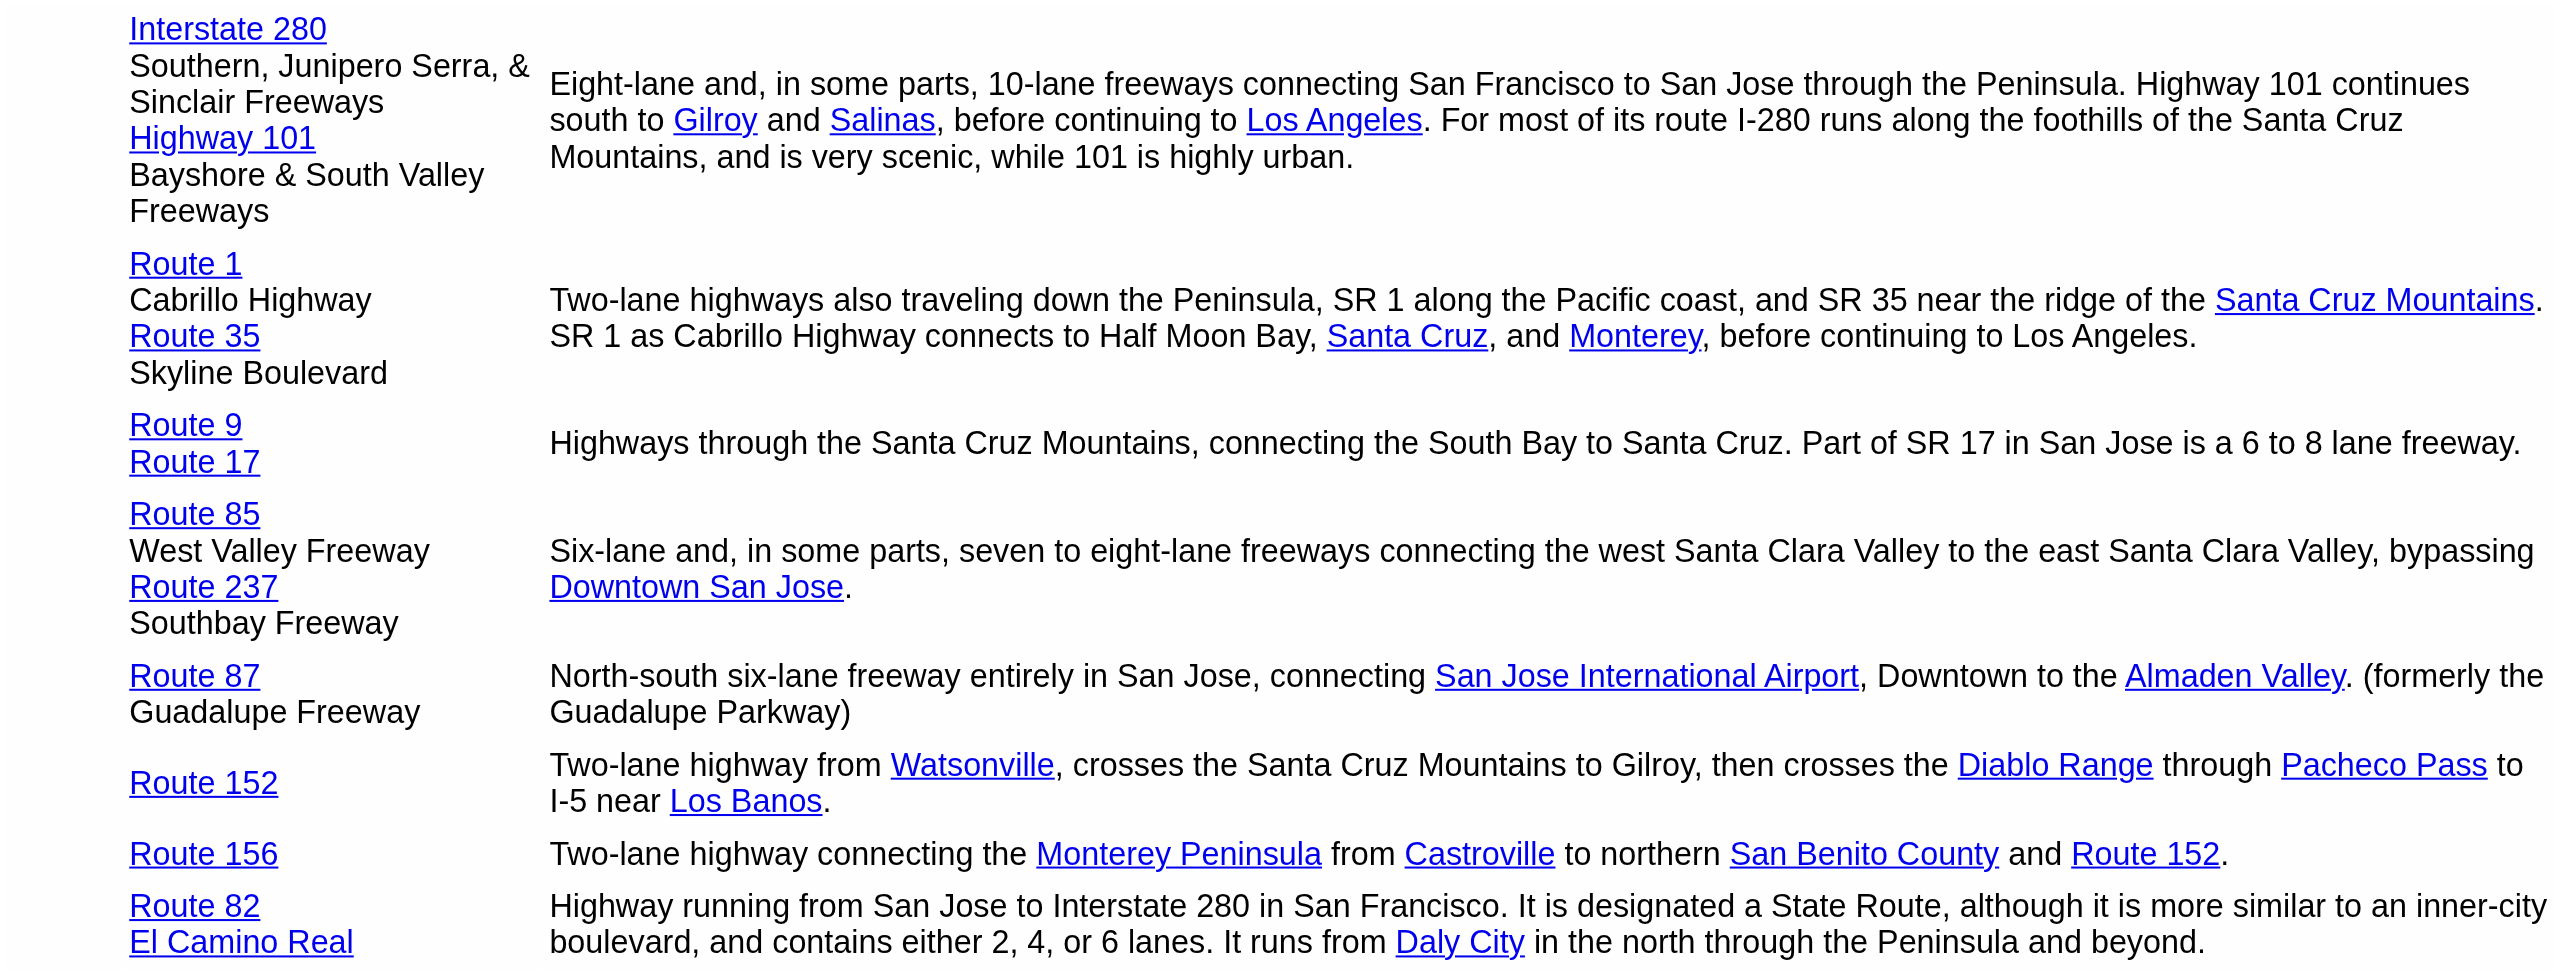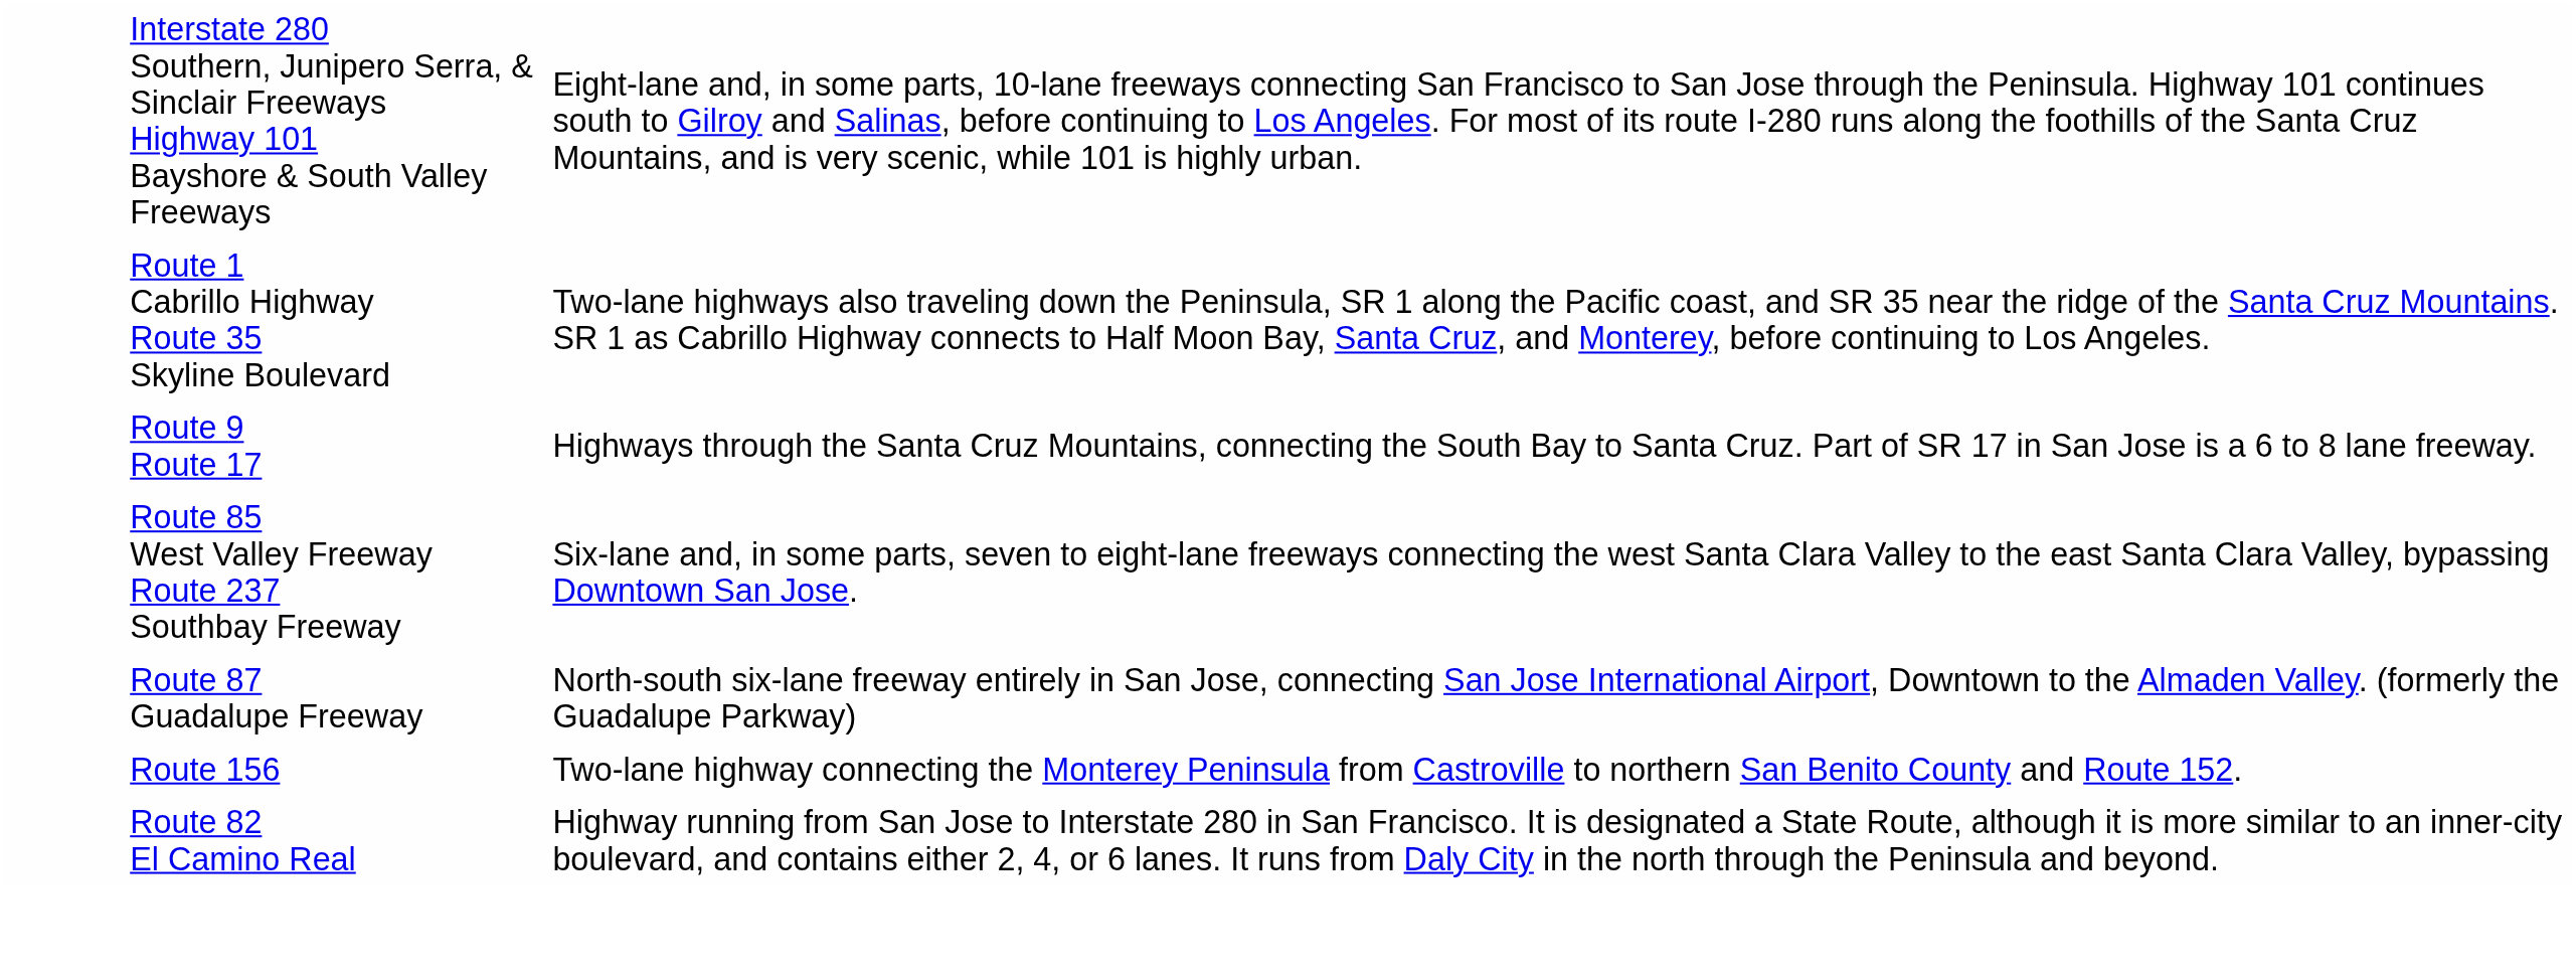 <table width="100%" cellpadding="4" cellspacing="0">
 <tr>
 <td style="width:50px; text-align:center" bgcolor="#fefefe"></td>
 <td style="width:200px; text-align:left" bgcolor="#fefefe"><a href='#'>Interstate 280</a><br>Southern, Junipero Serra, & Sinclair Freeways<br><a href='#'>Highway 101</a><br>Bayshore & South Valley Freeways</td>
 <td bgcolor="#fefefe">Eight-lane and, in some parts, 10-lane freeways connecting San Francisco to San Jose through the Peninsula. Highway 101 continues south to <a href='#'>Gilroy</a> and <a href='#'>Salinas</a>, before continuing to <a href='#'>Los Angeles</a>. For most of its route I-280 runs along the foothills of the Santa Cruz Mountains, and is very scenic, while 101 is highly urban.</td>
 </tr>
 <tr>
 <td style="width:50px; text-align:center" bgcolor="#fefefe"></td>
 <td style="width:200px; text-align:left" bgcolor="#fefefe"><a href='#'>Route 1</a><br>Cabrillo Highway<br><a href='#'>Route 35</a><br>Skyline Boulevard</td>
 <td bgcolor="#fefefe">Two-lane highways also traveling down the Peninsula, SR 1 along the Pacific coast, and SR 35 near the ridge of the <a href='#'>Santa Cruz Mountains</a>. SR 1 as Cabrillo Highway connects to Half Moon Bay, <a href='#'>Santa Cruz</a>, and <a href='#'>Monterey</a>, before continuing to Los Angeles.</td>
 </tr>
 <tr>
 <td style="width:50px; text-align:center" bgcolor="#fefefe"></td>
 <td style="width:200px; text-align:left" bgcolor="#fefefe"><a href='#'>Route 9</a><br><a href='#'>Route 17</a></td>
 <td bgcolor="#fefefe">Highways through the Santa Cruz Mountains, connecting the South Bay to Santa Cruz. Part of SR 17 in San Jose is a 6 to 8 lane freeway.</td>
 </tr>
 <tr>
 <td style="width:50px; text-align:center" bgcolor="#fefefe"></td>
 <td style="width:200px; text-align:left" bgcolor="#fefefe"><a href='#'>Route 85</a><br>West Valley Freeway<br><a href='#'>Route 237</a><br>Southbay Freeway</td>
 <td bgcolor="#fefefe">Six-lane and, in some parts, seven to eight-lane freeways connecting the west Santa Clara Valley to the east Santa Clara Valley, bypassing <a href='#'>Downtown San Jose</a>.</td>
 </tr>
 <tr>
 <td style="width:50px; text-align:center" bgcolor="#fefefe"></td>
 <td style="width:200px; text-align:left" bgcolor="#fefefe"><a href='#'>Route 87</a><br>Guadalupe Freeway</td>
 <td bgcolor="#fefefe">North-south six-lane freeway entirely in San Jose, connecting <a href='#'>San Jose International Airport</a>, Downtown to the <a href='#'>Almaden Valley</a>. (formerly the Guadalupe Parkway)</td>
 </tr>
 <tr>
 <td style="width:50px; text-align:center" bgcolor="#fefefe"></td>
-<td style="width:200px; text-align:left" bgcolor="#fefefe"><a href='#'>Route 152</a></td>
-<td bgcolor="#fefefe">Two-lane highway from <a href='#'>Watsonville</a>, crosses the Santa Cruz Mountains to Gilroy, then crosses the <a href='#'>Diablo Range</a> through <a href='#'>Pacheco Pass</a> to I-5 near <a href='#'>Los Banos</a>.</td>
-</tr>
-<tr>
-<td style="width:50px; text-align:center" bgcolor="#fefefe"></td>
 <td style="width:200px; text-align:left" bgcolor="#fefefe"><a href='#'>Route 156</a></td>
 <td bgcolor="#fefefe">Two-lane highway connecting the <a href='#'>Monterey Peninsula</a> from <a href='#'>Castroville</a> to northern <a href='#'>San Benito County</a> and <a href='#'>Route 152</a>.</td>
 </tr>
 <tr>
 <td style="width:50px; text-align:center" bgcolor="#fefefe"></td>
 <td style="width:200px; text-align:left" bgcolor="#fefefe"><a href='#'>Route 82</a><br><a href='#'>El Camino Real</a></td>
 <td bgcolor="#fefefe">Highway running from San Jose to Interstate 280 in San Francisco. It is designated a State Route, although it is more similar to an inner-city boulevard, and contains either 2, 4, or 6 lanes. It runs from <a href='#'>Daly City</a> in the north through the Peninsula and beyond.</td>
 </tr>
 </table>
